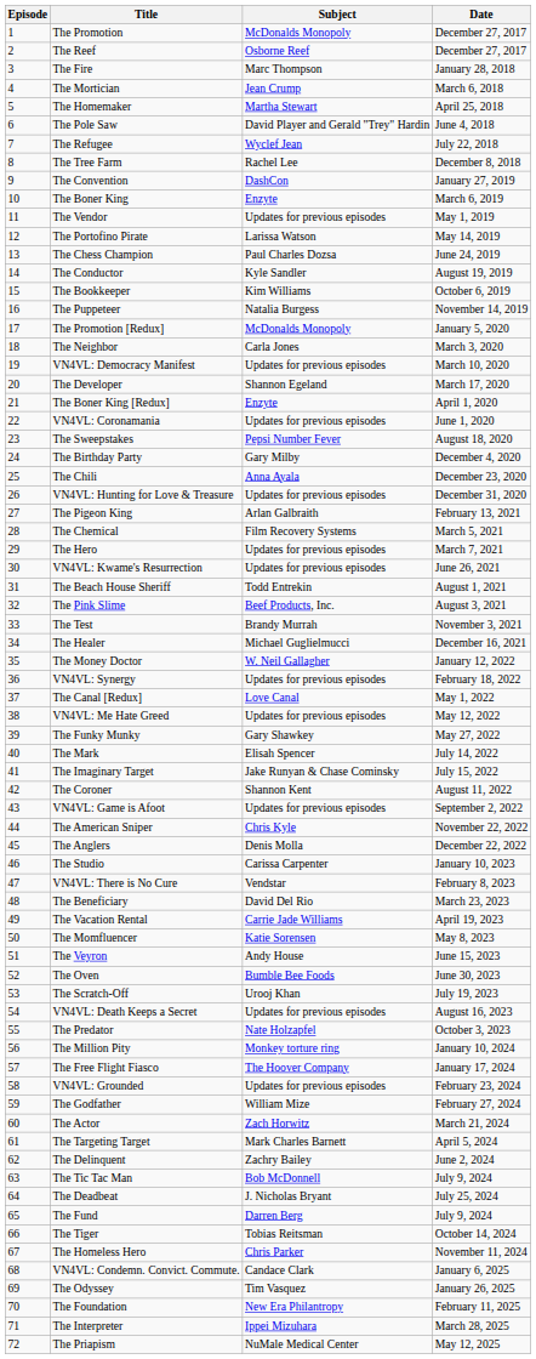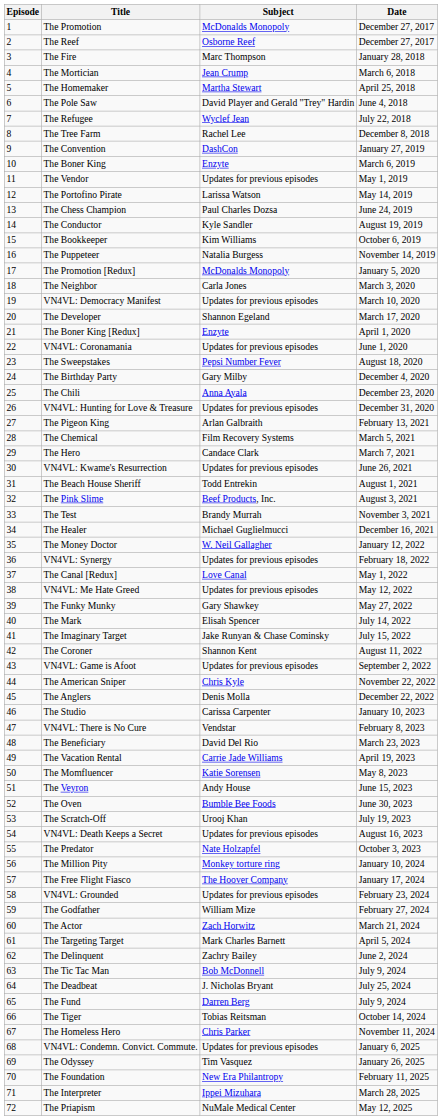 <table class="wikitable">
 <tr>
 <th>Episode</th>
 <th>Title</th>
 <th>Subject</th>
 <th>Date</th>
 </tr>
 <tr>
 <td>1</td>
 <td>The Promotion</td>
 <td><a href='#'>McDonalds Monopoly</a></td>
 <td>December 27, 2017</td>
 </tr>
 <tr>
 <td>2</td>
 <td>The Reef</td>
 <td><a href='#'>Osborne Reef</a></td>
 <td>December 27, 2017</td>
 </tr>
 <tr>
 <td>3</td>
 <td>The Fire</td>
 <td>Marc Thompson</td>
 <td>January 28, 2018</td>
 </tr>
 <tr>
 <td>4</td>
 <td>The Mortician</td>
 <td><a href='#'>Jean Crump</a></td>
 <td>March 6, 2018</td>
 </tr>
 <tr>
 <td>5</td>
 <td>The Homemaker</td>
 <td><a href='#'>Martha Stewart</a></td>
 <td>April 25, 2018</td>
 </tr>
 <tr>
 <td>6</td>
 <td>The Pole Saw</td>
 <td>David Player and Gerald "Trey" Hardin</td>
 <td>June 4, 2018</td>
 </tr>
 <tr>
 <td>7</td>
 <td>The Refugee</td>
 <td><a href='#'>Wyclef Jean</a></td>
 <td>July 22, 2018</td>
 </tr>
 <tr>
 <td>8</td>
 <td>The Tree Farm</td>
 <td>Rachel Lee</td>
 <td>December 8, 2018</td>
 </tr>
 <tr>
 <td>9</td>
 <td>The Convention</td>
 <td><a href='#'>DashCon</a></td>
 <td>January 27, 2019</td>
 </tr>
 <tr>
 <td>10</td>
 <td>The Boner King</td>
 <td><a href='#'>Enzyte</a></td>
 <td>March 6, 2019</td>
 </tr>
 <tr>
 <td>11</td>
 <td>The Vendor</td>
 <td>Updates for previous episodes</td>
 <td>May 1, 2019</td>
 </tr>
 <tr>
 <td>12</td>
 <td>The Portofino Pirate</td>
 <td>Larissa Watson</td>
 <td>May 14, 2019</td>
 </tr>
 <tr>
 <td>13</td>
 <td>The Chess Champion</td>
 <td>Paul Charles Dozsa</td>
 <td>June 24, 2019</td>
 </tr>
 <tr>
 <td>14</td>
 <td>The Conductor</td>
 <td>Kyle Sandler</td>
 <td>August 19, 2019</td>
 </tr>
 <tr>
 <td>15</td>
 <td>The Bookkeeper</td>
 <td>Kim Williams</td>
 <td>October 6, 2019</td>
 </tr>
 <tr>
 <td>16</td>
 <td>The Puppeteer</td>
 <td>Natalia Burgess</td>
 <td>November 14, 2019</td>
 </tr>
 <tr>
 <td>17</td>
 <td>The Promotion [Redux]</td>
 <td><a href='#'>McDonalds Monopoly</a></td>
 <td>January 5, 2020</td>
 </tr>
 <tr>
 <td>18</td>
 <td>The Neighbor</td>
 <td>Carla Jones</td>
 <td>March 3, 2020</td>
 </tr>
 <tr>
 <td>19</td>
 <td>VN4VL: Democracy Manifest</td>
 <td>Updates for previous episodes</td>
 <td>March 10, 2020</td>
 </tr>
 <tr>
 <td>20</td>
 <td>The Developer</td>
 <td>Shannon Egeland</td>
 <td>March 17, 2020</td>
 </tr>
 <tr>
 <td>21</td>
 <td>The Boner King [Redux]</td>
 <td><a href='#'>Enzyte</a></td>
 <td>April 1, 2020</td>
 </tr>
 <tr>
 <td>22</td>
 <td>VN4VL: Coronamania</td>
 <td>Updates for previous episodes</td>
 <td>June 1, 2020</td>
 </tr>
 <tr>
 <td>23</td>
 <td>The Sweepstakes</td>
 <td><a href='#'>Pepsi Number Fever</a></td>
 <td>August 18, 2020</td>
 </tr>
 <tr>
 <td>24</td>
 <td>The Birthday Party</td>
 <td>Gary Milby</td>
 <td>December 4, 2020</td>
 </tr>
 <tr>
 <td>25</td>
 <td>The Chili</td>
 <td><a href='#'>Anna Ayala</a></td>
 <td>December 23, 2020</td>
 </tr>
 <tr>
 <td>26</td>
 <td>VN4VL: Hunting for Love & Treasure</td>
 <td>Updates for previous episodes</td>
 <td>December 31, 2020</td>
 </tr>
 <tr>
 <td>27</td>
 <td>The Pigeon King</td>
 <td>Arlan Galbraith</td>
 <td>February 13, 2021</td>
 </tr>
 <tr>
 <td>28</td>
 <td>The Chemical</td>
 <td>Film Recovery Systems</td>
 <td>March 5, 2021</td>
 </tr>
 <tr>
 <td>29</td>
 <td>The Hero</td>
-<td>Updates for previous episodes</td>
+<td>Candace Clark</td>
 <td>March 7, 2021</td>
 </tr>
 <tr>
 <td>30</td>
 <td>VN4VL: Kwame's Resurrection</td>
 <td>Updates for previous episodes</td>
 <td>June 26, 2021</td>
 </tr>
 <tr>
 <td>31</td>
 <td>The Beach House Sheriff</td>
 <td>Todd Entrekin</td>
 <td>August 1, 2021</td>
 </tr>
 <tr>
 <td>32</td>
 <td>The <a href='#'>Pink Slime</a></td>
 <td><a href='#'>Beef Products</a>, Inc.</td>
 <td>August 3, 2021</td>
 </tr>
 <tr>
 <td>33</td>
 <td>The Test</td>
 <td>Brandy Murrah</td>
 <td>November 3, 2021</td>
 </tr>
 <tr>
 <td>34</td>
 <td>The Healer</td>
 <td>Michael Guglielmucci</td>
 <td>December 16, 2021</td>
 </tr>
 <tr>
 <td>35</td>
 <td>The Money Doctor</td>
 <td><a href='#'>W. Neil Gallagher</a></td>
 <td>January 12, 2022</td>
 </tr>
 <tr>
 <td>36</td>
 <td>VN4VL: Synergy</td>
 <td>Updates for previous episodes</td>
 <td>February 18, 2022</td>
 </tr>
 <tr>
 <td>37</td>
 <td>The Canal [Redux]</td>
 <td><a href='#'>Love Canal</a></td>
 <td>May 1, 2022</td>
 </tr>
 <tr>
 <td>38</td>
 <td>VN4VL: Me Hate Greed</td>
 <td>Updates for previous episodes</td>
 <td>May 12, 2022</td>
 </tr>
 <tr>
 <td>39</td>
 <td>The Funky Munky</td>
 <td>Gary Shawkey</td>
 <td>May 27, 2022</td>
 </tr>
 <tr>
 <td>40</td>
 <td>The Mark</td>
 <td>Elisah Spencer</td>
 <td>July 14, 2022</td>
 </tr>
 <tr>
 <td>41</td>
 <td>The Imaginary Target</td>
 <td>Jake Runyan & Chase Cominsky</td>
 <td>July 15, 2022</td>
 </tr>
 <tr>
 <td>42</td>
 <td>The Coroner</td>
 <td>Shannon Kent</td>
 <td>August 11, 2022</td>
 </tr>
 <tr>
 <td>43</td>
 <td>VN4VL: Game is Afoot</td>
 <td>Updates for previous episodes</td>
 <td>September 2, 2022</td>
 </tr>
 <tr>
 <td>44</td>
 <td>The American Sniper</td>
 <td><a href='#'>Chris Kyle</a></td>
 <td>November 22, 2022</td>
 </tr>
 <tr>
 <td>45</td>
 <td>The Anglers</td>
 <td>Denis Molla</td>
 <td>December 22, 2022</td>
 </tr>
 <tr>
 <td>46</td>
 <td>The Studio</td>
 <td>Carissa Carpenter</td>
 <td>January 10, 2023</td>
 </tr>
 <tr>
 <td>47</td>
 <td>VN4VL: There is No Cure</td>
 <td>Vendstar</td>
 <td>February 8, 2023</td>
 </tr>
 <tr>
 <td>48</td>
 <td>The Beneficiary</td>
 <td>David Del Rio</td>
 <td>March 23, 2023</td>
 </tr>
 <tr>
 <td>49</td>
 <td>The Vacation Rental</td>
 <td><a href='#'>Carrie Jade Williams</a></td>
 <td>April 19, 2023</td>
 </tr>
 <tr>
 <td>50</td>
 <td>The Momfluencer</td>
 <td><a href='#'>Katie Sorensen</a></td>
 <td>May 8, 2023</td>
 </tr>
 <tr>
 <td>51</td>
 <td>The <a href='#'>Veyron</a></td>
 <td>Andy House</td>
 <td>June 15, 2023</td>
 </tr>
 <tr>
 <td>52</td>
 <td>The Oven</td>
 <td><a href='#'>Bumble Bee Foods</a></td>
 <td>June 30, 2023</td>
 </tr>
 <tr>
 <td>53</td>
 <td>The Scratch-Off</td>
 <td>Urooj Khan</td>
 <td>July 19, 2023</td>
 </tr>
 <tr>
 <td>54</td>
 <td>VN4VL: Death Keeps a Secret</td>
 <td>Updates for previous episodes</td>
 <td>August 16, 2023</td>
 </tr>
 <tr>
 <td>55</td>
 <td>The Predator</td>
 <td><a href='#'>Nate Holzapfel</a></td>
 <td>October 3, 2023</td>
 </tr>
 <tr>
 <td>56</td>
 <td>The Million Pity</td>
 <td><a href='#'>Monkey torture ring</a></td>
 <td>January 10, 2024</td>
 </tr>
 <tr>
 <td>57</td>
 <td>The Free Flight Fiasco</td>
 <td><a href='#'>The Hoover Company</a></td>
 <td>January 17, 2024</td>
 </tr>
 <tr>
 <td>58</td>
 <td>VN4VL: Grounded</td>
 <td>Updates for previous episodes</td>
 <td>February 23, 2024</td>
 </tr>
 <tr>
 <td>59</td>
 <td>The Godfather</td>
 <td>William Mize</td>
 <td>February 27, 2024</td>
 </tr>
 <tr>
 <td>60</td>
 <td>The Actor</td>
 <td><a href='#'>Zach Horwitz</a></td>
 <td>March 21, 2024</td>
 </tr>
 <tr>
 <td>61</td>
 <td>The Targeting Target</td>
 <td>Mark Charles Barnett</td>
 <td>April 5, 2024</td>
 </tr>
 <tr>
 <td>62</td>
 <td>The Delinquent</td>
 <td>Zachry Bailey</td>
 <td>June 2, 2024</td>
 </tr>
 <tr>
 <td>63</td>
 <td>The Tic Tac Man</td>
 <td><a href='#'>Bob McDonnell</a></td>
 <td>July 9, 2024</td>
 </tr>
 <tr>
 <td>64</td>
 <td>The Deadbeat</td>
 <td>J. Nicholas Bryant</td>
 <td>July 25, 2024</td>
 </tr>
 <tr>
 <td>65</td>
 <td>The Fund</td>
 <td><a href='#'>Darren Berg</a></td>
 <td>July 9, 2024</td>
 </tr>
 <tr>
 <td>66</td>
 <td>The Tiger</td>
 <td>Tobias Reitsman</td>
 <td>October 14, 2024</td>
 </tr>
 <tr>
 <td>67</td>
 <td>The Homeless Hero</td>
 <td><a href='#'>Chris Parker</a></td>
 <td>November 11, 2024</td>
 </tr>
 <tr>
 <td>68</td>
 <td>VN4VL: Condemn. Convict. Commute.</td>
-<td>Candace Clark</td>
+<td>Updates for previous episodes</td>
 <td>January 6, 2025</td>
 </tr>
 <tr>
 <td>69</td>
 <td>The Odyssey</td>
 <td>Tim Vasquez</td>
 <td>January 26, 2025</td>
 </tr>
 <tr>
 <td>70</td>
 <td>The Foundation</td>
 <td><a href='#'>New Era Philantropy</a></td>
 <td>February 11, 2025</td>
 </tr>
 <tr>
 <td>71</td>
 <td>The Interpreter</td>
 <td><a href='#'>Ippei Mizuhara</a></td>
 <td>March 28, 2025</td>
 </tr>
 <tr>
 <td>72</td>
 <td>The Priapism</td>
 <td>NuMale Medical Center</td>
 <td>May 12, 2025</td>
 </tr>
 </table>
